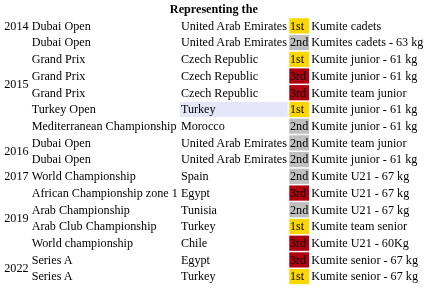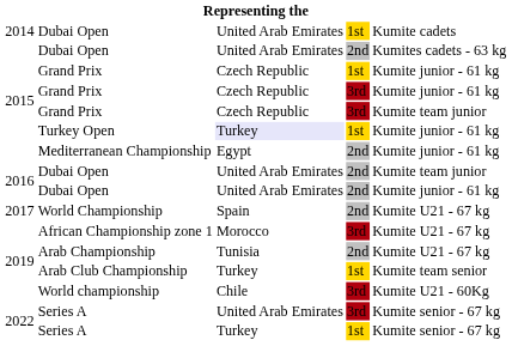 <table>
 <tr>
 <th colspan="7">Representing the </th>
 </tr>
 <tr>
 <td>2014</td>
 <td>Dubai Open</td>
 <td>United Arab Emirates</td>
 <td bgcolor=gold>1st</td>
 <td>Kumite cadets</td>
 </tr>
 <tr>
 <td rowspan=6>2015</td>
 <td>Dubai Open</td>
 <td>United Arab Emirates</td>
 <td bgcolor=silver>2nd</td>
 <td>Kumites cadets - 63 kg</td>
 </tr>
 <tr>
 <td>Grand Prix</td>
 <td>Czech Republic</td>
 <td bgcolor=gold>1st</td>
 <td>Kumite junior - 61 kg</td>
 </tr>
 <tr>
 <td>Grand Prix</td>
 <td>Czech Republic</td>
 <td bgcolor=bronze>3rd</td>
 <td>Kumite junior - 61 kg</td>
 </tr>
 <tr>
 <td>Grand Prix</td>
 <td>Czech Republic</td>
 <td bgcolor=bronze>3rd</td>
 <td>Kumite team junior</td>
 </tr>
 <tr>
 <td>Turkey Open</td>
 <td style="background: lavender;">Turkey</td>
 <td bgcolor=gold>1st</td>
 <td>Kumite junior - 61 kg</td>
 </tr>
 <tr>
 <td>Mediterranean Championship</td>
-<td>Morocco</td>
+<td>Egypt</td>
 <td bgcolor=silver>2nd</td>
 <td>Kumite junior - 61 kg</td>
 </tr>
 <tr>
 <td rowspan=2>2016</td>
 <td>Dubai Open</td>
 <td>United Arab Emirates</td>
 <td bgcolor=silver>2nd</td>
 <td>Kumite team junior</td>
 </tr>
 <tr>
 <td>Dubai Open</td>
 <td>United Arab Emirates</td>
 <td bgcolor=silver>2nd</td>
 <td>Kumite junior - 61 kg</td>
 </tr>
 <tr>
 <td>2017</td>
 <td>World Championship</td>
 <td>Spain</td>
 <td bgcolor=silver>2nd</td>
 <td>Kumite U21 - 67 kg</td>
 </tr>
 <tr>
 <td rowspan=4>2019</td>
 <td>African Championship zone 1</td>
-<td>Egypt</td>
+<td>Morocco</td>
 <td bgcolor=bronze>3rd</td>
 <td>Kumite U21 - 67 kg</td>
 </tr>
 <tr>
 <td>Arab Championship</td>
 <td>Tunisia</td>
 <td bgcolor=silver>2nd</td>
 <td>Kumite U21 - 67 kg</td>
 </tr>
 <tr>
 <td>Arab Club Championship</td>
 <td>Turkey</td>
 <td bgcolor=gold>1st</td>
 <td>Kumite team senior</td>
 </tr>
 <tr>
 <td>World championship</td>
 <td>Chile</td>
 <td bgcolor=bronze>3rd</td>
 <td>Kumite U21 - 60Kg</td>
 </tr>
 <tr>
 <td rowspan=2>2022</td>
 <td>Series A</td>
-<td>Egypt</td>
+<td>United Arab Emirates</td>
 <td bgcolor=bronze>3rd</td>
 <td>Kumite senior - 67 kg</td>
 </tr>
 <tr>
 <td>Series A</td>
 <td>Turkey</td>
 <td bgcolor=gold>1st</td>
 <td>Kumite senior - 67 kg</td>
 </tr>
 </table>
